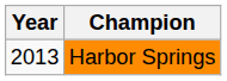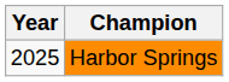 <table class=wikitable>
 <tr>
 <th>Year</th>
 <th>Champion</th>
 </tr>
 <tr>
-<td>2013</td>
+<td>2025</td>
 <td !align=center style="background:darkorange;color:black">Harbor Springs</td>
 </tr>
 </table>
